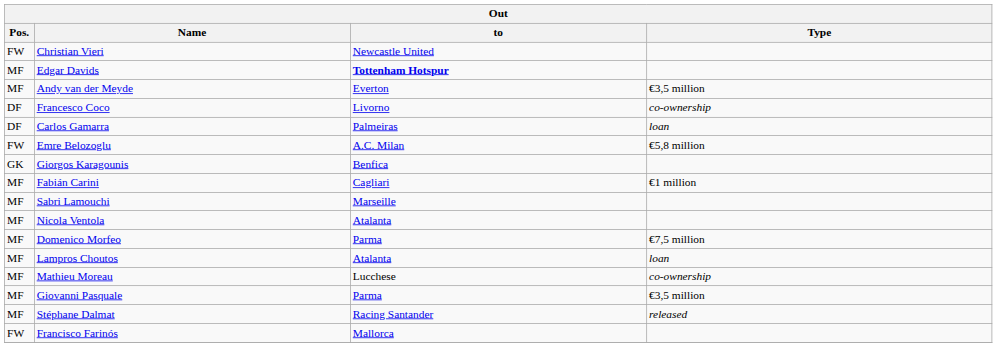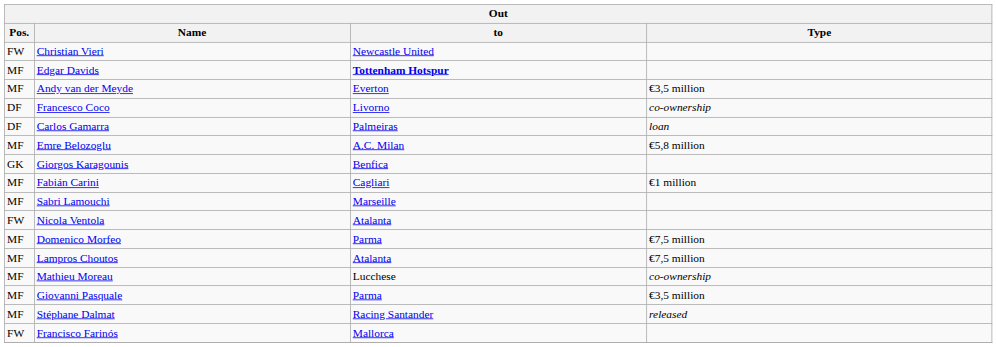 <table class="wikitable" style="font-size:90%;width:99%;">
 <tr>
 <th colspan="4">Out</th>
 </tr>
 <tr>
 <th width=3%>Pos.</th>
 <th width=32%>Name</th>
 <th width=30%>to</th>
 <th width=35%>Type</th>
 </tr>
 <tr>
 <td>FW</td>
 <td><a href='#'>Christian Vieri</a></td>
 <td><a href='#'>Newcastle United</a></td>
 <td></td>
 </tr>
 <tr>
 <td>MF</td>
 <td><a href='#'>Edgar Davids</a></td>
 <td><strong><a href='#'>Tottenham Hotspur</a></strong></td>
 <td></td>
 </tr>
 <tr>
 <td>MF</td>
 <td><a href='#'>Andy van der Meyde</a></td>
 <td><a href='#'>Everton</a></td>
 <td>€3,5 million</td>
 </tr>
 <tr>
 <td>DF</td>
 <td><a href='#'>Francesco Coco</a></td>
 <td><a href='#'>Livorno</a></td>
 <td><em>co-ownership</em></td>
 </tr>
 <tr>
 <td>DF</td>
 <td><a href='#'>Carlos Gamarra</a></td>
 <td><a href='#'>Palmeiras</a></td>
 <td><em>loan</em></td>
 </tr>
 <tr>
-<td>FW</td>
+<td>MF</td>
 <td><a href='#'>Emre Belozoglu</a></td>
 <td><a href='#'>A.C. Milan</a></td>
 <td>€5,8 million</td>
 </tr>
 <tr>
 <td>GK</td>
 <td><a href='#'>Giorgos Karagounis</a></td>
 <td><a href='#'>Benfica</a></td>
 <td></td>
 </tr>
 <tr>
 <td>MF</td>
 <td><a href='#'>Fabián Carini</a></td>
 <td><a href='#'>Cagliari</a></td>
 <td>€1 million</td>
 </tr>
 <tr>
 <td>MF</td>
 <td><a href='#'>Sabri Lamouchi</a></td>
 <td><a href='#'>Marseille</a></td>
 <td></td>
 </tr>
 <tr>
-<td>MF</td>
+<td>FW</td>
 <td><a href='#'>Nicola Ventola</a></td>
 <td><a href='#'>Atalanta</a></td>
 <td></td>
 </tr>
 <tr>
 <td>MF</td>
 <td><a href='#'>Domenico Morfeo</a></td>
 <td><a href='#'>Parma</a></td>
 <td>€7,5 million</td>
 </tr>
 <tr>
 <td>MF</td>
 <td><a href='#'>Lampros Choutos</a></td>
 <td><a href='#'>Atalanta</a></td>
-<td><em>loan</em></td>
+<td>€7,5 million</td>
 </tr>
 <tr>
 <td>MF</td>
 <td><a href='#'>Mathieu Moreau</a></td>
 <td>Lucchese</td>
 <td><em>co-ownership</em></td>
 </tr>
 <tr>
 <td>MF</td>
 <td><a href='#'>Giovanni Pasquale</a></td>
 <td><a href='#'>Parma</a></td>
 <td>€3,5 million</td>
 </tr>
 <tr>
 <td>MF</td>
 <td><a href='#'>Stéphane Dalmat</a></td>
 <td><a href='#'>Racing Santander</a></td>
 <td><em>released</em></td>
 </tr>
 <tr>
 <td>FW</td>
 <td><a href='#'>Francisco Farinós</a></td>
 <td><a href='#'>Mallorca</a></td>
 <td></td>
 </tr>
 <tr>
 </tr>
 </table>
